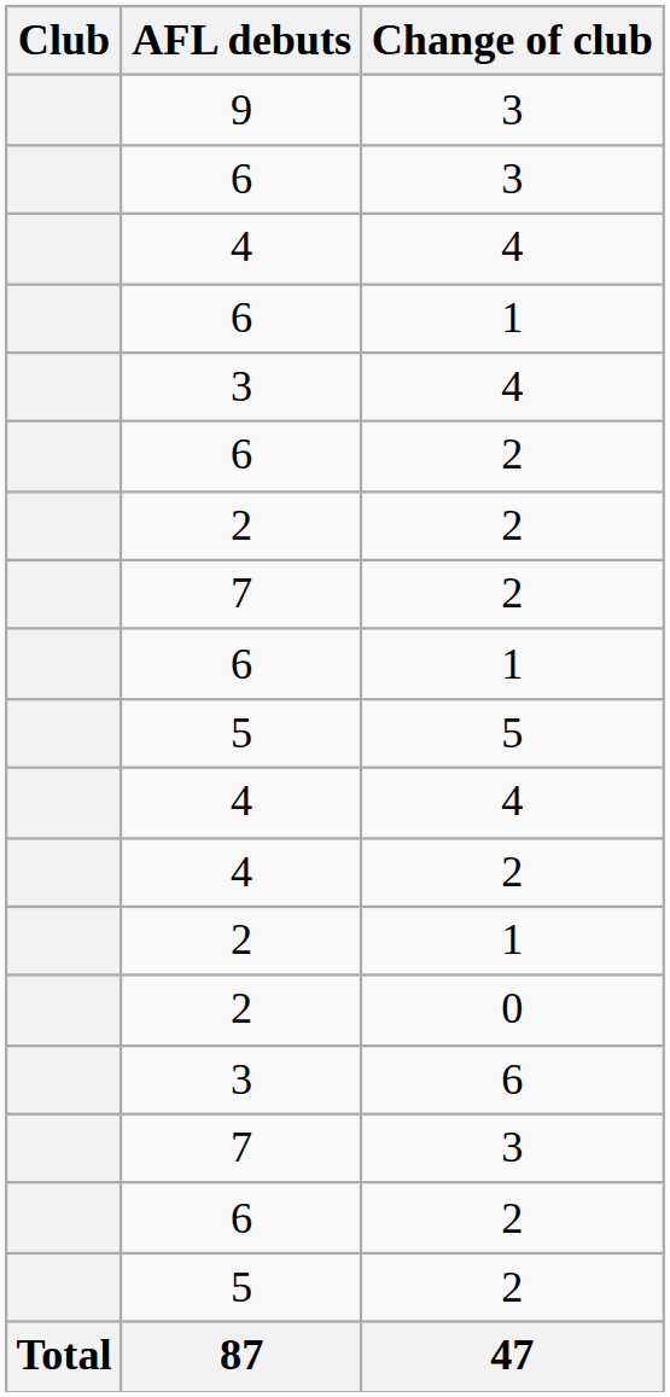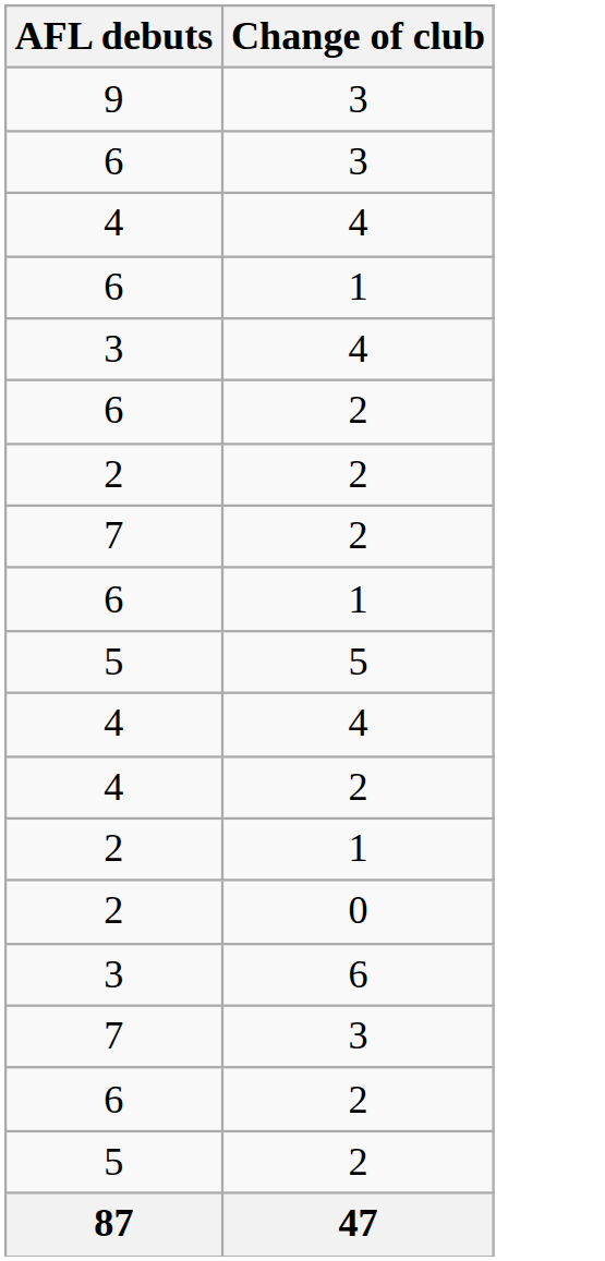 <table class="wikitable plainrowheaders sortable" style="text-align:center;">
 <tr>
-<th scope="col">Club</th>
 <th scope="col">AFL debuts</th>
 <th scope="col">Change of club</th>
 </tr>
 <tr>
-<th scope="row"></th>
 <td>9</td>
 <td>3</td>
 </tr>
 <tr>
-<th scope="row"></th>
 <td>6</td>
 <td>3</td>
 </tr>
 <tr>
-<th scope="row"></th>
 <td>4</td>
 <td>4</td>
 </tr>
 <tr>
-<th scope="row"></th>
 <td>6</td>
 <td>1</td>
 </tr>
 <tr>
-<th scope="row"></th>
 <td>3</td>
 <td>4</td>
 </tr>
 <tr>
-<th scope="row"></th>
 <td>6</td>
 <td>2</td>
 </tr>
 <tr>
-<th scope="row"></th>
 <td>2</td>
 <td>2</td>
 </tr>
 <tr>
-<th scope="row"></th>
 <td>7</td>
 <td>2</td>
 </tr>
 <tr>
-<th scope="row"></th>
 <td>6</td>
 <td>1</td>
 </tr>
 <tr>
-<th scope="row"></th>
 <td>5</td>
 <td>5</td>
 </tr>
 <tr>
-<th scope="row"></th>
 <td>4</td>
 <td>4</td>
 </tr>
 <tr>
-<th scope="row"></th>
 <td>4</td>
 <td>2</td>
 </tr>
 <tr>
-<th scope="row"></th>
 <td>2</td>
 <td>1</td>
 </tr>
 <tr>
-<th scope="row"></th>
 <td>2</td>
 <td>0</td>
 </tr>
 <tr>
-<th scope="row"></th>
 <td>3</td>
 <td>6</td>
 </tr>
 <tr>
-<th scope="row"></th>
 <td>7</td>
 <td>3</td>
 </tr>
 <tr>
-<th scope="row"></th>
 <td>6</td>
 <td>2</td>
 </tr>
 <tr>
-<th scope="row"></th>
 <td>5</td>
 <td>2</td>
 </tr>
 <tr class="sortbottom">
-<th>Total</th>
 <th>87</th>
 <th>47</th>
 </tr>
 </table>
